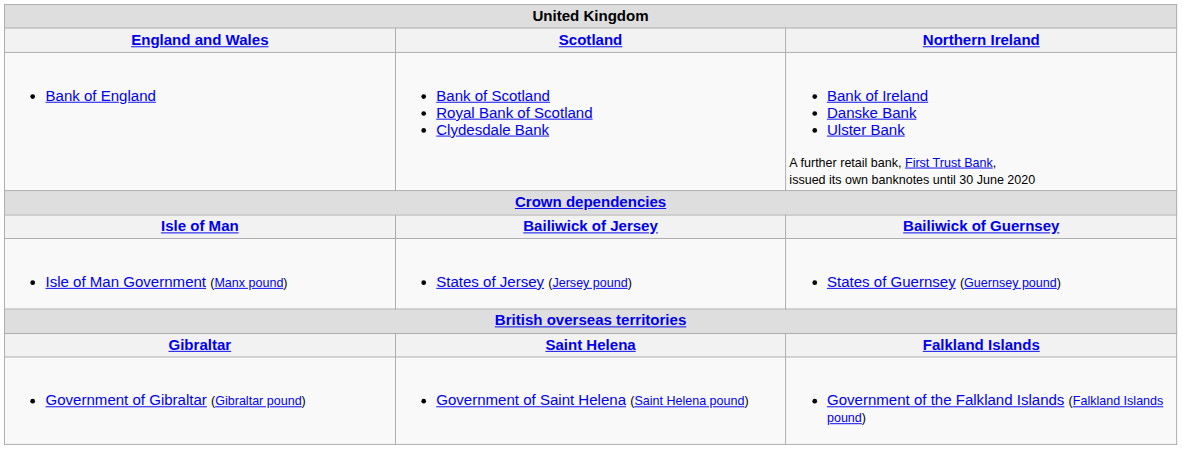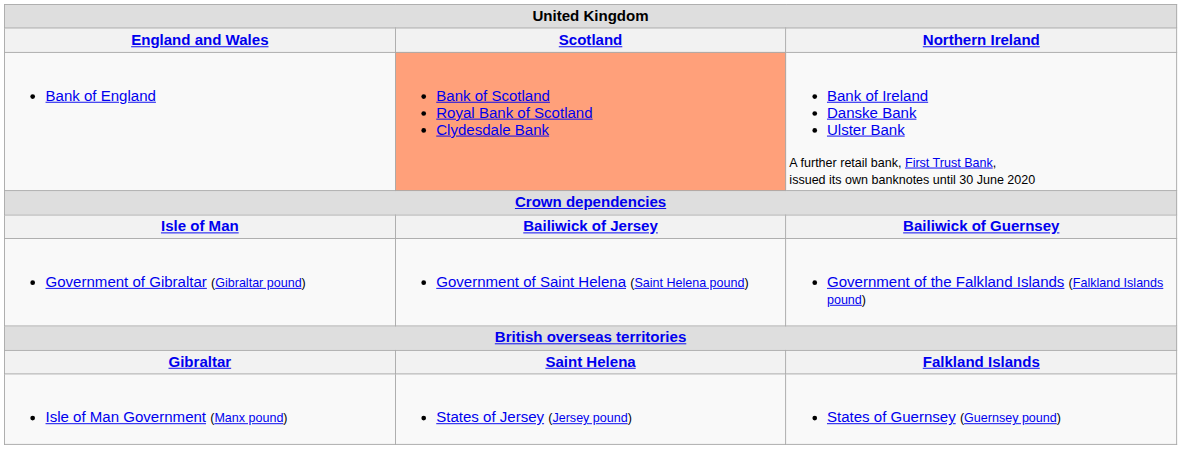 <table class="wikitable">
 <tr>
 <th colspan="3" style="background:#dedede;">United Kingdom</th>
 </tr>
 <tr>
 <th style="width:33%;"><a href='#'>England and Wales</a></th>
 <th style="width:33%;"><a href='#'>Scotland</a></th>
 <th style="width:33%;"><a href='#'>Northern Ireland</a></th>
 </tr>
 <tr>
 <td valign="top"><br><ul><li><a href='#'>Bank of England</a></li></ul></td>
-<td valign="top"><br><ul><li><a href='#'>Bank of Scotland</a></li><li><a href='#'>Royal Bank of Scotland</a></li><li><a href='#'>Clydesdale Bank</a></li></ul></td>
+<td valign="top" style="background: lightsalmon;"><br><ul><li><a href='#'>Bank of Scotland</a></li><li><a href='#'>Royal Bank of Scotland</a></li><li><a href='#'>Clydesdale Bank</a></li></ul></td>
 <td valign="top"><br><ul><li><a href='#'>Bank of Ireland</a></li><li><a href='#'>Danske Bank</a></li><li><a href='#'>Ulster Bank</a></li></ul><small>A further retail bank, <a href='#'>First Trust Bank</a>,<br>issued its own banknotes until 30 June 2020</small></td>
 </tr>
 <tr>
 <th style="background:#dedede;" colspan="3"><a href='#'>Crown dependencies</a></th>
 </tr>
 <tr>
 <th><a href='#'>Isle of Man</a></th>
 <th><a href='#'>Bailiwick of Jersey</a></th>
 <th><a href='#'>Bailiwick of Guernsey</a></th>
 </tr>
 <tr>
-<td valign="top"><br><ul><li><a href='#'>Isle of Man Government</a> <small>(<a href='#'>Manx pound</a>)</small></li></ul></td>
-<td valign="top"><br><ul><li><a href='#'>States of Jersey</a> <small>(<a href='#'>Jersey pound</a>)</small></li></ul></td>
-<td valign="top"><br><ul><li><a href='#'>States of Guernsey</a> <small>(<a href='#'>Guernsey pound</a>)</small></li></ul></td>
+<td valign="top"><br><ul><li><a href='#'>Government of Gibraltar</a> <small>(<a href='#'>Gibraltar pound</a>)</small></li></ul></td>
+<td valign="top"><br><ul><li><a href='#'>Government of Saint Helena</a> <small>(<a href='#'>Saint Helena pound</a>)</small></li></ul></td>
+<td valign="top"><br><ul><li><a href='#'>Government of the Falkland Islands</a> <small>(<a href='#'>Falkland Islands pound</a>)</small></li></ul></td>
 </tr>
 <tr>
 <th colspan="3" style="background:#dedede;"><a href='#'>British overseas territories</a></th>
 </tr>
 <tr>
 <th><a href='#'>Gibraltar</a></th>
 <th><a href='#'>Saint Helena</a></th>
 <th><a href='#'>Falkland Islands</a></th>
 </tr>
 <tr>
-<td valign="top"><br><ul><li><a href='#'>Government of Gibraltar</a> <small>(<a href='#'>Gibraltar pound</a>)</small></li></ul></td>
-<td valign="top"><br><ul><li><a href='#'>Government of Saint Helena</a> <small>(<a href='#'>Saint Helena pound</a>)</small></li></ul></td>
-<td valign="top"><br><ul><li><a href='#'>Government of the Falkland Islands</a> <small>(<a href='#'>Falkland Islands pound</a>)</small></li></ul></td>
+<td valign="top"><br><ul><li><a href='#'>Isle of Man Government</a> <small>(<a href='#'>Manx pound</a>)</small></li></ul></td>
+<td valign="top"><br><ul><li><a href='#'>States of Jersey</a> <small>(<a href='#'>Jersey pound</a>)</small></li></ul></td>
+<td valign="top"><br><ul><li><a href='#'>States of Guernsey</a> <small>(<a href='#'>Guernsey pound</a>)</small></li></ul></td>
 </tr>
 </table>
